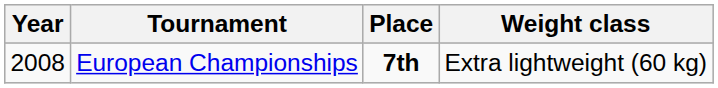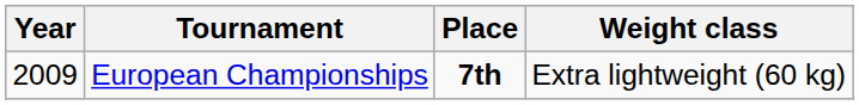 <table class=wikitable>
 <tr>
 <th>Year</th>
 <th>Tournament</th>
 <th>Place</th>
 <th>Weight class</th>
 </tr>
 <tr>
-<td>2008</td>
+<td>2009</td>
 <td><a href='#'>European Championships</a></td>
 <td align="center"><strong>7th</strong></td>
 <td>Extra lightweight (60 kg)</td>
 </tr>
 </table>
